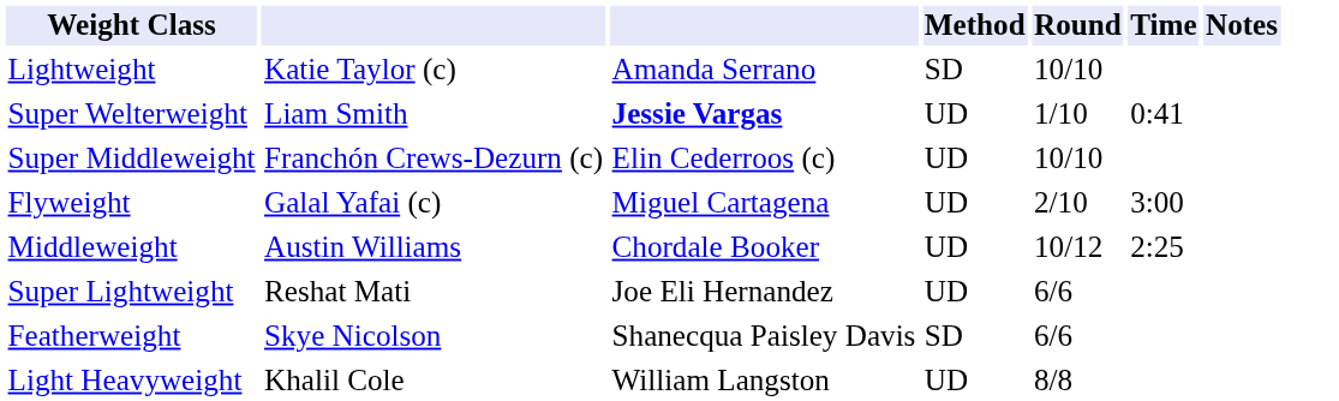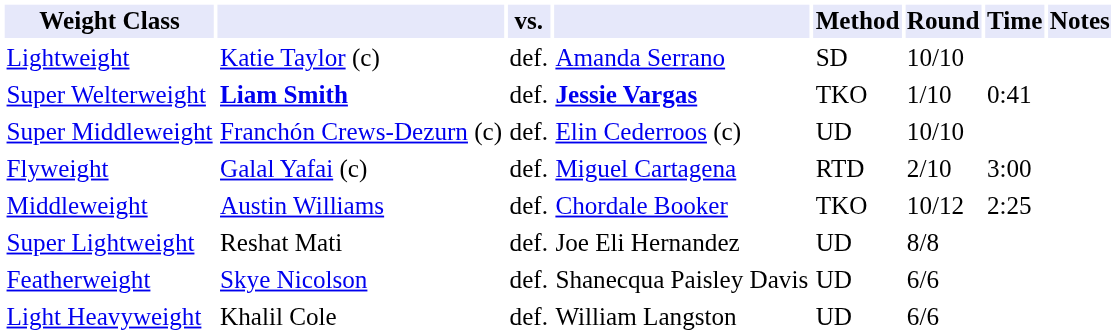 <table class="toccolours" style="font-size: 85%;">
 <tr>
 <th style="background:#e6e8fa; color:#000; text-align:center;">Weight Class</th>
 <th style="background:#e6e8fa; color:#000; text-align:center;"></th>
+<th style="background:#e6e8fa; color:#000; text-align:center;">vs.</th>
 <th style="background:#e6e8fa; color:#000; text-align:center;"></th>
 <th style="background:#e6e8fa; color:#000; text-align:center;">Method</th>
 <th style="background:#e6e8fa; color:#000; text-align:center;">Round</th>
 <th style="background:#e6e8fa; color:#000; text-align:center;">Time</th>
 <th style="background:#e6e8fa; color:#000; text-align:center;">Notes</th>
 </tr>
 <tr>
 <td><a href='#'>Lightweight</a></td>
 <td> <a href='#'>Katie Taylor</a> (c)</td>
+<td>def.</td>
 <td> <a href='#'>Amanda Serrano</a></td>
 <td>SD</td>
 <td>10/10</td>
 <td></td>
 <td></td>
 </tr>
 <tr>
 <td><a href='#'>Super Welterweight</a></td>
-<td> <a href='#'>Liam Smith</a></td>
+<td><strong> <a href='#'>Liam Smith</a></strong></td>
+<td>def.</td>
 <td><strong> <a href='#'>Jessie Vargas</a></strong></td>
-<td>UD</td>
+<td>TKO</td>
 <td>1/10</td>
 <td>0:41</td>
 <td></td>
 </tr>
 <tr>
 <td><a href='#'>Super Middleweight</a></td>
 <td> <a href='#'>Franchón Crews-Dezurn</a> (c)</td>
+<td>def.</td>
 <td> <a href='#'>Elin Cederroos</a> (c)</td>
 <td>UD</td>
 <td>10/10</td>
 <td></td>
 <td></td>
 </tr>
 <tr>
 <td><a href='#'>Flyweight</a></td>
 <td> <a href='#'>Galal Yafai</a> (c)</td>
+<td>def.</td>
 <td> <a href='#'>Miguel Cartagena</a></td>
-<td>UD</td>
+<td>RTD</td>
 <td>2/10</td>
 <td>3:00</td>
 <td></td>
 </tr>
 <tr>
 <td><a href='#'>Middleweight</a></td>
 <td> <a href='#'>Austin Williams</a></td>
+<td>def.</td>
 <td> <a href='#'>Chordale Booker</a></td>
-<td>UD</td>
+<td>TKO</td>
 <td>10/12</td>
 <td>2:25</td>
 <td></td>
 </tr>
 <tr>
 <td><a href='#'>Super Lightweight</a></td>
 <td>Reshat Mati</td>
+<td>def.</td>
 <td>Joe Eli Hernandez</td>
 <td>UD</td>
-<td>6/6</td>
+<td>8/8</td>
 <td></td>
 <td></td>
 </tr>
 <tr>
 <td><a href='#'>Featherweight</a></td>
 <td><a href='#'>Skye Nicolson</a></td>
+<td>def.</td>
 <td>Shanecqua Paisley Davis</td>
-<td>SD</td>
+<td>UD</td>
 <td>6/6</td>
 <td></td>
 <td></td>
 </tr>
 <tr>
 <td><a href='#'>Light Heavyweight</a></td>
 <td>Khalil Cole</td>
+<td>def.</td>
 <td>William Langston</td>
 <td>UD</td>
-<td>8/8</td>
+<td>6/6</td>
 <td></td>
 <td></td>
 </tr>
 </table>
